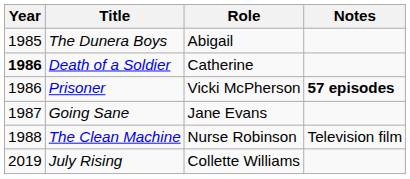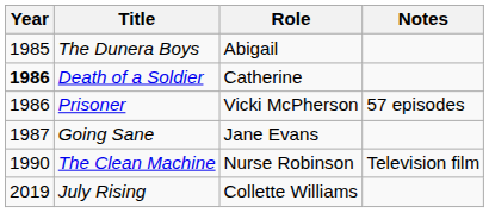 <table class="wikitable sortable">
 <tr>
 <th>Year</th>
 <th>Title</th>
 <th>Role</th>
 <th>Notes</th>
 </tr>
 <tr>
 <td>1985</td>
 <td><em>The Dunera Boys</em></td>
 <td>Abigail</td>
 <td></td>
 </tr>
 <tr>
 <td><strong>1986</strong></td>
 <td><em><a href='#'>Death of a Soldier</a></em></td>
 <td>Catherine</td>
 <td></td>
 </tr>
 <tr>
 <td>1986</td>
 <td><em><a href='#'>Prisoner</a></em></td>
 <td>Vicki McPherson</td>
-<td><strong>57 episodes</strong></td>
+<td>57 episodes</td>
 </tr>
 <tr>
 <td>1987</td>
 <td><em>Going Sane</em></td>
 <td>Jane Evans</td>
 <td></td>
 </tr>
 <tr>
-<td>1988</td>
+<td>1990</td>
 <td><em><a href='#'>The Clean Machine</a></em></td>
 <td>Nurse Robinson</td>
 <td>Television film</td>
 </tr>
 <tr>
 <td>2019</td>
 <td><em>July Rising</em></td>
 <td>Collette Williams</td>
 <td></td>
 </tr>
 </table>
